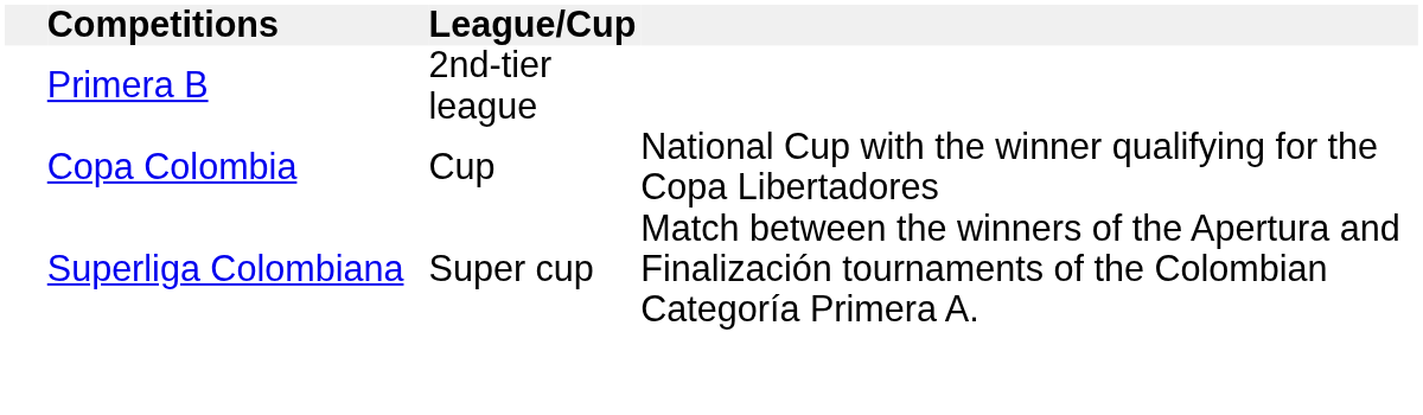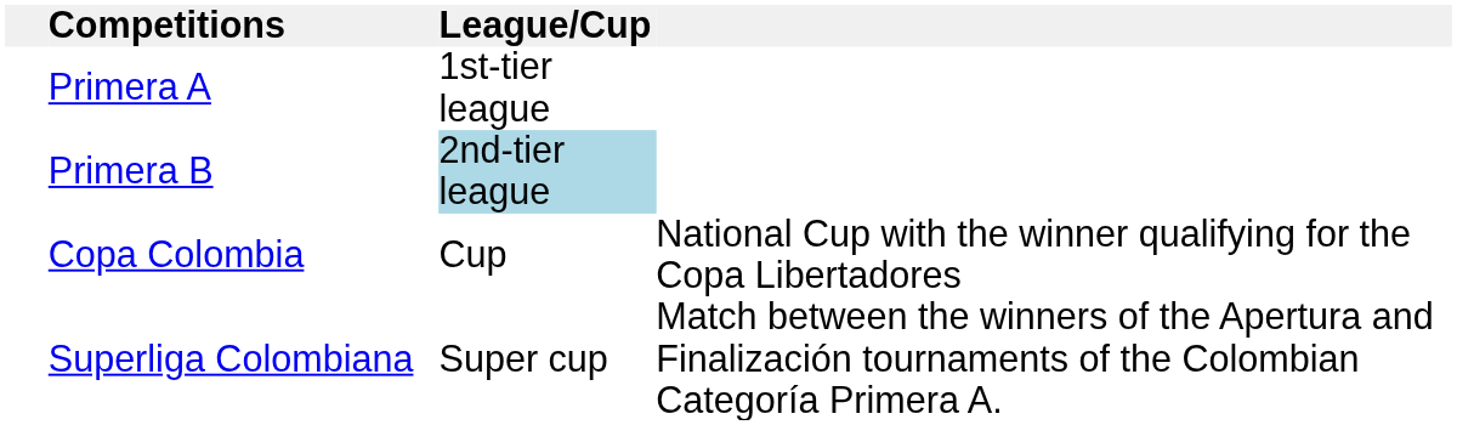 <table width="100%" cellspacing="0" cellpadding="0">
 <tr bgcolor="F0F0F0">
 <th width="3%" align="left"></th>
 <th width="27%" align="left">Competitions</th>
 <th width="15%" align="left">League/Cup</th>
 <th width="55%" align="left"></th>
 </tr>
 <tr>
 <td></td>
+<td><a href='#'>Primera A</a></td>
+<td>1st-tier league</td>
+<td></td>
+</tr>
+<tr>
+<td></td>
 <td><a href='#'>Primera B</a></td>
-<td>2nd-tier league</td>
+<td style="background: lightblue;">2nd-tier league</td>
 <td></td>
 </tr>
 <tr>
 <td></td>
 <td><a href='#'>Copa Colombia</a></td>
 <td>Cup</td>
 <td>National Cup with the winner qualifying for the Copa Libertadores</td>
 </tr>
 <tr>
 <td></td>
 <td><a href='#'>Superliga Colombiana</a></td>
 <td>Super cup</td>
 <td>Match between the winners of the Apertura and Finalización tournaments of the Colombian Categoría Primera A.</td>
 </tr>
 </table>
